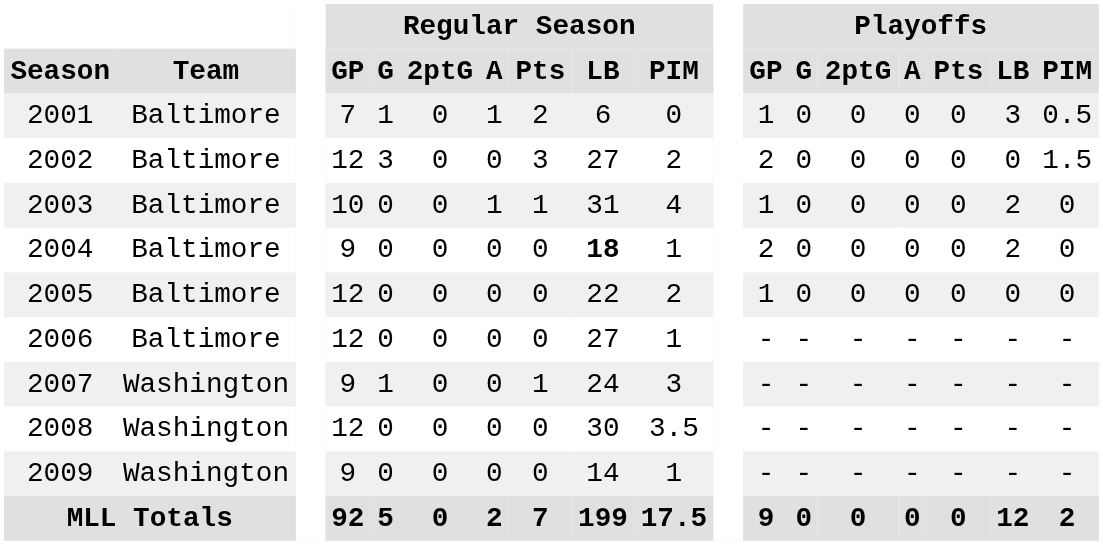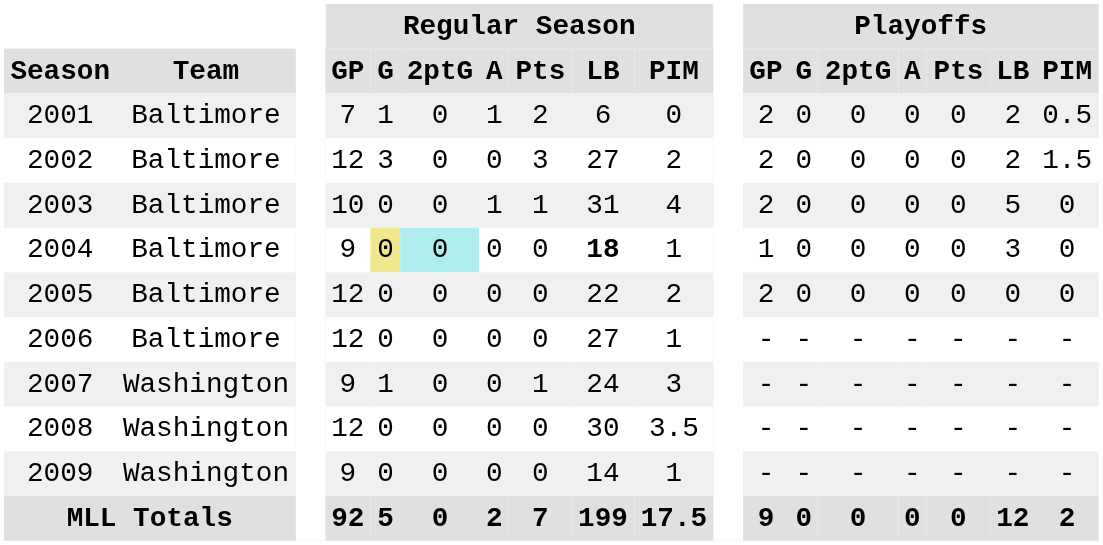 <table BORDER="0" CELLPADDING="3" CELLSPACING="0">
 <tr ALIGN="center" bgcolor="#e0e0e0">
 <th colspan="2" bgcolor="#ffffff"> </th>
 <th rowspan="99" bgcolor="#ffffff"> </th>
 <th colspan="7">Regular Season</th>
 <th rowspan="99" bgcolor="#ffffff"> </th>
 <th colspan="7">Playoffs</th>
 </tr>
 <tr ALIGN="center" bgcolor="#e0e0e0">
 <th>Season</th>
 <th>Team</th>
 <th>GP</th>
 <th>G</th>
 <th>2ptG</th>
 <th>A</th>
 <th>Pts</th>
 <th>LB</th>
 <th>PIM</th>
 <th>GP</th>
 <th>G</th>
 <th>2ptG</th>
 <th>A</th>
 <th>Pts</th>
 <th>LB</th>
 <th>PIM</th>
 </tr>
 <tr ALIGN="center" bgcolor="#f0f0f0">
 <td>2001</td>
 <td>Baltimore</td>
 <td>7</td>
 <td>1</td>
 <td>0</td>
 <td>1</td>
 <td>2</td>
 <td>6</td>
 <td>0</td>
-<td>1</td>
+<td>2</td>
 <td>0</td>
 <td>0</td>
 <td>0</td>
 <td>0</td>
-<td>3</td>
+<td>2</td>
 <td>0.5</td>
 </tr>
 <tr ALIGN="center">
 <td>2002</td>
 <td>Baltimore</td>
 <td>12</td>
 <td>3</td>
 <td>0</td>
 <td>0</td>
 <td>3</td>
 <td>27</td>
 <td>2</td>
 <td>2</td>
 <td>0</td>
 <td>0</td>
 <td>0</td>
 <td>0</td>
-<td>0</td>
+<td>2</td>
 <td>1.5</td>
 </tr>
 <tr ALIGN="center" bgcolor="#f0f0f0">
 <td>2003</td>
 <td>Baltimore</td>
 <td>10</td>
 <td>0</td>
 <td>0</td>
 <td>1</td>
 <td>1</td>
 <td>31</td>
 <td>4</td>
-<td>1</td>
+<td>2</td>
 <td>0</td>
 <td>0</td>
 <td>0</td>
 <td>0</td>
-<td>2</td>
+<td>5</td>
 <td>0</td>
 </tr>
 <tr ALIGN="center">
 <td>2004</td>
 <td>Baltimore</td>
 <td>9</td>
+<td style="background: khaki;">0</td>
+<td style="background: paleturquoise;">0</td>
+<td>0</td>
+<td>0</td>
+<td><strong>18</strong></td>
+<td>1</td>
+<td>1</td>
 <td>0</td>
 <td>0</td>
 <td>0</td>
 <td>0</td>
-<td><strong>18</strong></td>
-<td>1</td>
-<td>2</td>
-<td>0</td>
-<td>0</td>
-<td>0</td>
-<td>0</td>
-<td>2</td>
+<td>3</td>
 <td>0</td>
 </tr>
 <tr ALIGN="center" bgcolor="#f0f0f0">
 <td>2005</td>
 <td>Baltimore</td>
 <td>12</td>
 <td>0</td>
 <td>0</td>
 <td>0</td>
 <td>0</td>
 <td>22</td>
 <td>2</td>
-<td>1</td>
+<td>2</td>
 <td>0</td>
 <td>0</td>
 <td>0</td>
 <td>0</td>
 <td>0</td>
 <td>0</td>
 </tr>
 <tr ALIGN="center">
 <td>2006</td>
 <td>Baltimore</td>
 <td>12</td>
 <td>0</td>
 <td>0</td>
 <td>0</td>
 <td>0</td>
 <td>27</td>
 <td>1</td>
 <td>-</td>
 <td>-</td>
 <td>-</td>
 <td>-</td>
 <td>-</td>
 <td>-</td>
 <td>-</td>
 </tr>
 <tr ALIGN="center" bgcolor="#f0f0f0">
 <td>2007</td>
 <td>Washington</td>
 <td>9</td>
 <td>1</td>
 <td>0</td>
 <td>0</td>
 <td>1</td>
 <td>24</td>
 <td>3</td>
 <td>-</td>
 <td>-</td>
 <td>-</td>
 <td>-</td>
 <td>-</td>
 <td>-</td>
 <td>-</td>
 </tr>
 <tr ALIGN="center">
 <td>2008</td>
 <td>Washington</td>
 <td>12</td>
 <td>0</td>
 <td>0</td>
 <td>0</td>
 <td>0</td>
 <td>30</td>
 <td>3.5</td>
 <td>-</td>
 <td>-</td>
 <td>-</td>
 <td>-</td>
 <td>-</td>
 <td>-</td>
 <td>-</td>
 </tr>
 <tr ALIGN="center" bgcolor="#f0f0f0">
 <td>2009</td>
 <td>Washington</td>
 <td>9</td>
 <td>0</td>
 <td>0</td>
 <td>0</td>
 <td>0</td>
 <td>14</td>
 <td>1</td>
 <td>-</td>
 <td>-</td>
 <td>-</td>
 <td>-</td>
 <td>-</td>
 <td>-</td>
 <td>-</td>
 </tr>
 <tr ALIGN="center" bgcolor="#e0e0e0">
 <th colspan="2">MLL Totals</th>
 <th>92</th>
 <th>5</th>
 <th>0</th>
 <th>2</th>
 <th>7</th>
 <th>199</th>
 <th>17.5</th>
 <th>9</th>
 <th>0</th>
 <th>0</th>
 <th>0</th>
 <th>0</th>
 <th>12</th>
 <th>2</th>
 </tr>
 </table>
